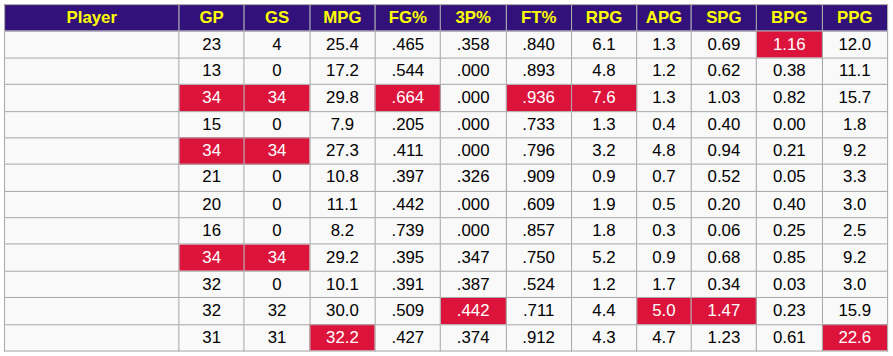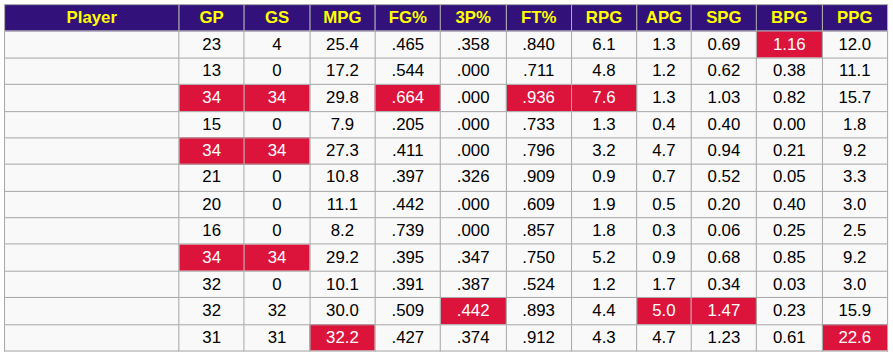 <table class="wikitable sortable" style="text-align:center;">
 <tr>
 <th style="background:#32127A;color:yellow;" width="16%">Player</th>
 <th style="background:#32127A;color:yellow;" width="6%">GP</th>
 <th style="background:#32127A;color:yellow;" width="6%">GS</th>
 <th style="background:#32127A;color:yellow;" width="6%">MPG</th>
 <th style="background:#32127A;color:yellow;" width="6%">FG%</th>
 <th style="background:#32127A;color:yellow;" width="6%">3P%</th>
 <th style="background:#32127A;color:yellow;" width="6%">FT%</th>
 <th style="background:#32127A;color:yellow;" width="6%">RPG</th>
 <th style="background:#32127A;color:yellow;" width="5%">APG</th>
 <th style="background:#32127A;color:yellow;" width="6%">SPG</th>
 <th style="background:#32127A;color:yellow;" width="6%">BPG</th>
 <th style="background:#32127A;color:yellow;" width="6%">PPG</th>
 </tr>
 <tr>
 <td></td>
 <td>23</td>
 <td>4</td>
 <td>25.4</td>
 <td>.465</td>
 <td>.358</td>
 <td>.840</td>
 <td>6.1</td>
 <td>1.3</td>
 <td>0.69</td>
 <td style="background:#DC143C;color:white;">1.16</td>
 <td>12.0</td>
 </tr>
 <tr>
 <td></td>
 <td>13</td>
 <td>0</td>
 <td>17.2</td>
 <td>.544</td>
 <td>.000</td>
-<td>.893</td>
+<td>.711</td>
 <td>4.8</td>
 <td>1.2</td>
 <td>0.62</td>
 <td>0.38</td>
 <td>11.1</td>
 </tr>
 <tr>
 <td></td>
 <td style="background:#DC143C;color:white;">34</td>
 <td style="background:#DC143C;color:white;">34</td>
 <td>29.8</td>
 <td style="background:#DC143C;color:white;">.664</td>
 <td>.000</td>
 <td style="background:#DC143C;color:white;">.936</td>
 <td style="background:#DC143C;color:white;">7.6</td>
 <td>1.3</td>
 <td>1.03</td>
 <td>0.82</td>
 <td>15.7</td>
 </tr>
 <tr>
 <td></td>
 <td>15</td>
 <td>0</td>
 <td>7.9</td>
 <td>.205</td>
 <td>.000</td>
 <td>.733</td>
 <td>1.3</td>
 <td>0.4</td>
 <td>0.40</td>
 <td>0.00</td>
 <td>1.8</td>
 </tr>
 <tr>
 <td></td>
 <td style="background:#DC143C;color:white;">34</td>
 <td style="background:#DC143C;color:white;">34</td>
 <td>27.3</td>
 <td>.411</td>
 <td>.000</td>
 <td>.796</td>
 <td>3.2</td>
-<td>4.8</td>
+<td>4.7</td>
 <td>0.94</td>
 <td>0.21</td>
 <td>9.2</td>
 </tr>
 <tr>
 <td></td>
 <td>21</td>
 <td>0</td>
 <td>10.8</td>
 <td>.397</td>
 <td>.326</td>
 <td>.909</td>
 <td>0.9</td>
 <td>0.7</td>
 <td>0.52</td>
 <td>0.05</td>
 <td>3.3</td>
 </tr>
 <tr>
 <td></td>
 <td>20</td>
 <td>0</td>
 <td>11.1</td>
 <td>.442</td>
 <td>.000</td>
 <td>.609</td>
 <td>1.9</td>
 <td>0.5</td>
 <td>0.20</td>
 <td>0.40</td>
 <td>3.0</td>
 </tr>
 <tr>
 <td></td>
 <td>16</td>
 <td>0</td>
 <td>8.2</td>
 <td>.739</td>
 <td>.000</td>
 <td>.857</td>
 <td>1.8</td>
 <td>0.3</td>
 <td>0.06</td>
 <td>0.25</td>
 <td>2.5</td>
 </tr>
 <tr>
 <td></td>
 <td style="background:#DC143C;color:white;">34</td>
 <td style="background:#DC143C;color:white;">34</td>
 <td>29.2</td>
 <td>.395</td>
 <td>.347</td>
 <td>.750</td>
 <td>5.2</td>
 <td>0.9</td>
 <td>0.68</td>
 <td>0.85</td>
 <td>9.2</td>
 </tr>
 <tr>
 <td></td>
 <td>32</td>
 <td>0</td>
 <td>10.1</td>
 <td>.391</td>
 <td>.387</td>
 <td>.524</td>
 <td>1.2</td>
 <td>1.7</td>
 <td>0.34</td>
 <td>0.03</td>
 <td>3.0</td>
 </tr>
 <tr>
 <td></td>
 <td>32</td>
 <td>32</td>
 <td>30.0</td>
 <td>.509</td>
 <td style="background:#DC143C;color:white;">.442</td>
-<td>.711</td>
+<td>.893</td>
 <td>4.4</td>
 <td style="background:#DC143C;color:white;">5.0</td>
 <td style="background:#DC143C;color:white;">1.47</td>
 <td>0.23</td>
 <td>15.9</td>
 </tr>
 <tr>
 <td></td>
 <td>31</td>
 <td>31</td>
 <td style="background:#DC143C;color:white;">32.2</td>
 <td>.427</td>
 <td>.374</td>
 <td>.912</td>
 <td>4.3</td>
 <td>4.7</td>
 <td>1.23</td>
 <td>0.61</td>
 <td style="background:#DC143C;color:white;">22.6</td>
 </tr>
 </table>
